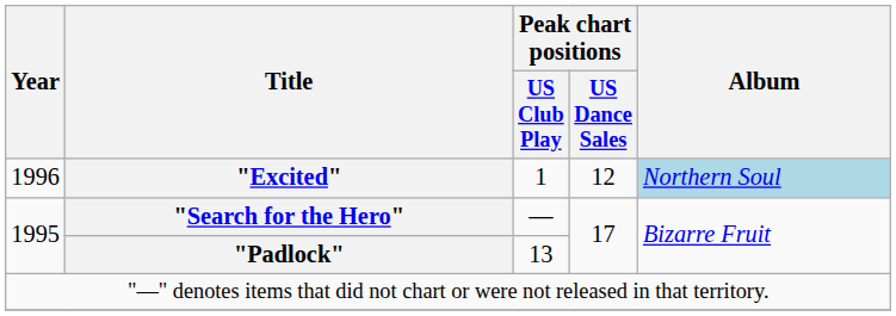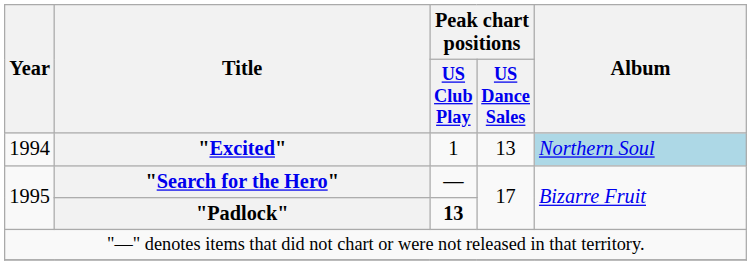 <table class="wikitable plainrowheaders" style="text-align:center">
 <tr>
 <th rowspan="2" style="width:2em;">Year</th>
 <th rowspan="2" style="width:18em;">Title</th>
 <th colspan="2">Peak chart positions</th>
 <th rowspan="2" style="width:10em;">Album</th>
 </tr>
 <tr>
 <th style="width:2em;font-size:90%;"><a href='#'>US<br>Club<br>Play</a><br></th>
 <th style="width:2em;font-size:90%;"><a href='#'>US<br>Dance<br>Sales</a><br></th>
 </tr>
 <tr>
-<td>1996</td>
+<td>1994</td>
 <th scope="row">"<a href='#'>Excited</a>"</th>
 <td>1</td>
-<td>12</td>
+<td>13</td>
 <td style="background: lightblue; text-align:left;"><em><a href='#'>Northern Soul</a></em></td>
 </tr>
 <tr>
 <td rowspan="2">1995</td>
 <th scope="row">"<a href='#'>Search for the Hero</a>"</th>
 <td>—</td>
 <td rowspan="2">17</td>
 <td rowspan=2 style="text-align:left;"><em><a href='#'>Bizarre Fruit</a></em></td>
 </tr>
 <tr>
 <th scope="row">"Padlock"</th>
-<td>13</td>
+<td><strong>13</strong></td>
 </tr>
 <tr>
 <td colspan="15" style="font-size:90%">"—" denotes items that did not chart or were not released in that territory.</td>
 </tr>
 <tr>
 </tr>
 </table>
